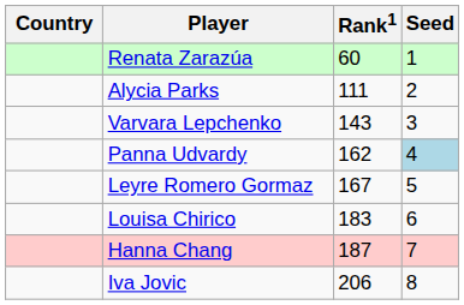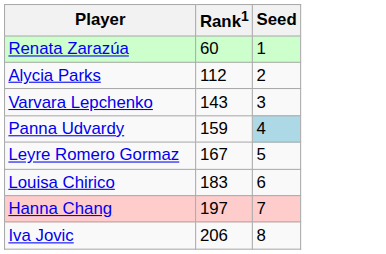 <table class="sortable wikitable">
 <tr>
-<th width="70">Country</th>
 <th width="175">Player</th>
 <th>Rank<sup>1</sup></th>
 <th>Seed</th>
 </tr>
 <tr style="background:#cfc;">
-<td></td>
 <td><a href='#'>Renata Zarazúa</a></td>
 <td>60</td>
 <td>1</td>
 </tr>
 <tr>
-<td></td>
 <td><a href='#'>Alycia Parks</a></td>
-<td>111</td>
+<td>112</td>
 <td>2</td>
 </tr>
 <tr>
-<td></td>
 <td><a href='#'>Varvara Lepchenko</a></td>
 <td>143</td>
 <td>3</td>
 </tr>
 <tr>
-<td></td>
 <td><a href='#'>Panna Udvardy</a></td>
-<td>162</td>
+<td>159</td>
 <td style="background: lightblue;">4</td>
 </tr>
 <tr>
-<td></td>
 <td><a href='#'>Leyre Romero Gormaz</a></td>
 <td>167</td>
 <td>5</td>
 </tr>
 <tr>
-<td></td>
 <td><a href='#'>Louisa Chirico</a></td>
 <td>183</td>
 <td>6</td>
 </tr>
 <tr style="background:#fcc;">
-<td></td>
 <td><a href='#'>Hanna Chang</a></td>
-<td>187</td>
+<td>197</td>
 <td>7</td>
 </tr>
 <tr>
-<td></td>
 <td><a href='#'>Iva Jovic</a></td>
 <td>206</td>
 <td>8</td>
 </tr>
 </table>
